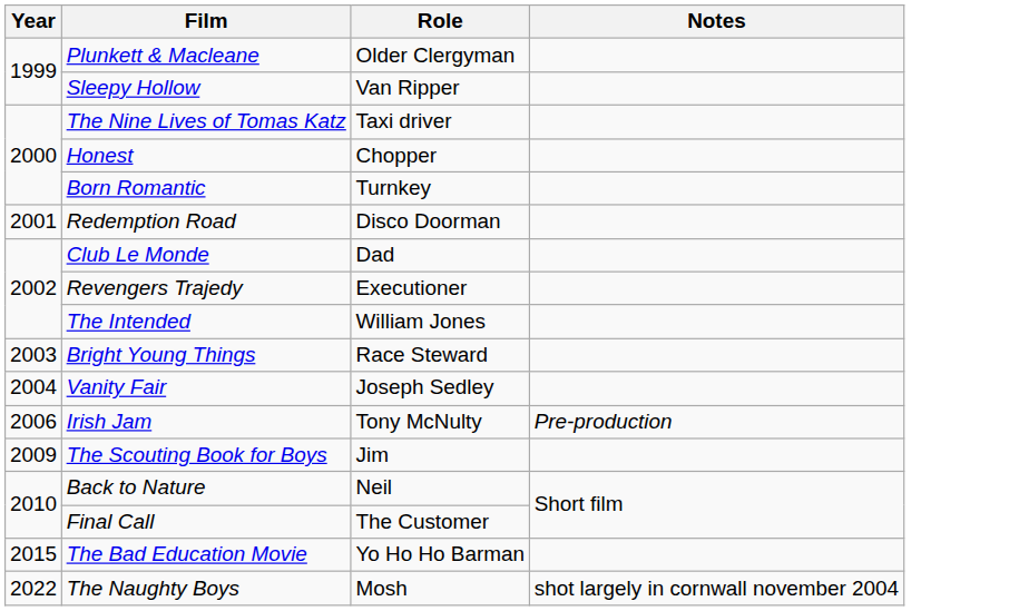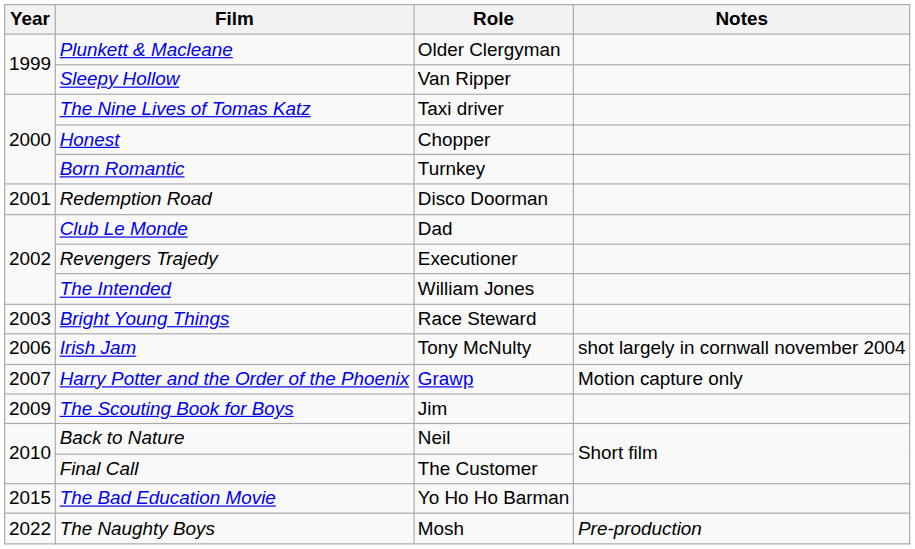 <table class="wikitable sortable">
 <tr>
 <th>Year</th>
 <th>Film</th>
 <th>Role</th>
 <th>Notes</th>
 </tr>
 <tr>
 <td rowspan="2">1999</td>
 <td><em><a href='#'>Plunkett & Macleane</a></em></td>
 <td>Older Clergyman</td>
 <td></td>
 </tr>
 <tr>
 <td><em><a href='#'>Sleepy Hollow</a></em></td>
 <td>Van Ripper</td>
 <td></td>
 </tr>
 <tr>
 <td rowspan="3">2000</td>
 <td><em><a href='#'>The Nine Lives of Tomas Katz</a></em></td>
 <td>Taxi driver</td>
 <td></td>
 </tr>
 <tr>
 <td><em><a href='#'>Honest</a></em></td>
 <td>Chopper</td>
 <td></td>
 </tr>
 <tr>
 <td><em><a href='#'>Born Romantic</a></em></td>
 <td>Turnkey</td>
 <td></td>
 </tr>
 <tr>
 <td>2001</td>
 <td><em>Redemption Road</em></td>
 <td>Disco Doorman</td>
 <td></td>
 </tr>
 <tr>
 <td rowspan="3">2002</td>
 <td><em><a href='#'>Club Le Monde</a></em></td>
 <td>Dad</td>
 <td></td>
 </tr>
 <tr>
 <td><em>Revengers Trajedy</em></td>
 <td>Executioner</td>
 <td></td>
 </tr>
 <tr>
 <td><em><a href='#'>The Intended</a></em></td>
 <td>William Jones</td>
 <td></td>
 </tr>
 <tr>
 <td>2003</td>
 <td><em><a href='#'>Bright Young Things</a></em></td>
 <td>Race Steward</td>
 <td></td>
 </tr>
 <tr>
-<td>2004</td>
-<td><em><a href='#'>Vanity Fair</a></em></td>
-<td>Joseph Sedley</td>
-<td></td>
-</tr>
-<tr>
 <td>2006</td>
 <td><em><a href='#'>Irish Jam</a></em></td>
 <td>Tony McNulty</td>
-<td><em>Pre-production</em></td>
+<td>shot largely in cornwall november 2004</td>
+</tr>
+<tr>
+<td>2007</td>
+<td><em><a href='#'>Harry Potter and the Order of the Phoenix</a></em></td>
+<td><a href='#'>Grawp</a></td>
+<td>Motion capture only</td>
 </tr>
 <tr>
 <td>2009</td>
 <td><em><a href='#'>The Scouting Book for Boys</a></em></td>
 <td>Jim</td>
 <td></td>
 </tr>
 <tr>
 <td rowspan="2">2010</td>
 <td><em>Back to Nature</em></td>
 <td>Neil</td>
 <td rowspan="2">Short film</td>
 </tr>
 <tr>
 <td><em>Final Call</em></td>
 <td>The Customer</td>
 </tr>
 <tr>
 <td>2015</td>
 <td><em><a href='#'>The Bad Education Movie</a></em></td>
 <td>Yo Ho Ho Barman</td>
 <td></td>
 </tr>
 <tr>
 <td>2022</td>
 <td><em>The Naughty Boys</em></td>
 <td>Mosh</td>
-<td>shot largely in cornwall november 2004</td>
+<td><em>Pre-production</em></td>
 </tr>
 </table>
